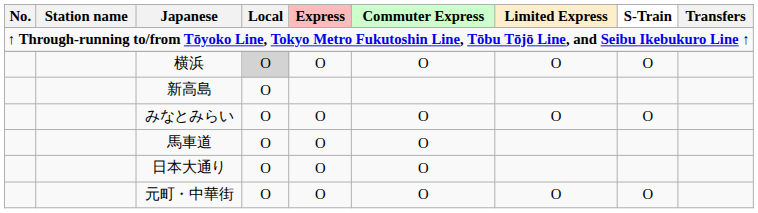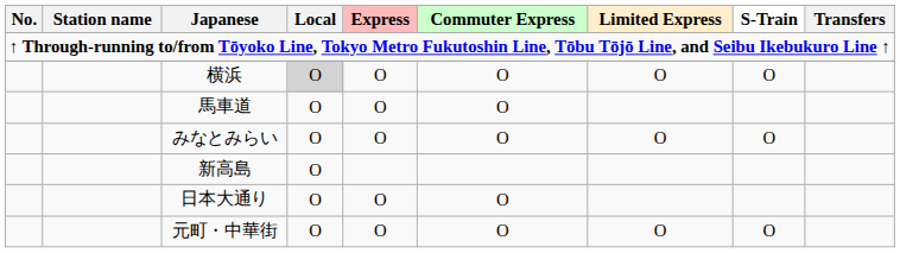 <table class="wikitable" style="text-align:center;">
 <tr>
 <th>No.</th>
 <th>Station name</th>
 <th>Japanese</th>
 <th>Local</th>
 <th style="background:#ffbbbb">Express</th>
 <th style="background:#ccffcc">Commuter Express</th>
 <th style="background:#ffeecc">Limited Express</th>
 <th style="background:white">S-Train</th>
 <th>Transfers</th>
 </tr>
 <tr>
 <td colspan=9><strong>↑ Through-running to/from  <a href='#'>Tōyoko Line</a>,  <a href='#'>Tokyo Metro Fukutoshin Line</a>,  <a href='#'>Tōbu Tōjō Line</a>, and  <a href='#'>Seibu Ikebukuro Line</a> ↑</strong></td>
 </tr>
 <tr>
 </tr>
 <tr>
 <td></td>
 <td style="text-align:left;"></td>
 <td>横浜</td>
 <td style="background: lightgrey;">O</td>
 <td>O</td>
 <td>O</td>
 <td>O</td>
 <td>O</td>
 <td></td>
 </tr>
 <tr>
 <td></td>
 <td style="text-align:left;"></td>
-<td>新高島</td>
+<td>馬車道</td>
+<td>O</td>
+<td>O</td>
 <td>O</td>
 <td></td>
 <td></td>
-<td></td>
-<td></td>
-<td style="text-align:left;"></td>
+<td style="text-align:left;"><br></td>
 </tr>
 <tr>
 <td></td>
 <td style="text-align:left;"></td>
 <td>みなとみらい</td>
 <td>O</td>
 <td>O</td>
 <td>O</td>
 <td>O</td>
 <td>O</td>
 <td style="text-align:left;"></td>
 </tr>
 <tr>
 <td></td>
 <td style="text-align:left;"></td>
-<td>馬車道</td>
-<td>O</td>
-<td>O</td>
+<td>新高島</td>
 <td>O</td>
 <td></td>
 <td></td>
-<td style="text-align:left;"><br></td>
+<td></td>
+<td></td>
+<td style="text-align:left;"></td>
 </tr>
 <tr>
 <td></td>
 <td style="text-align:left;"></td>
 <td>日本大通り</td>
 <td>O</td>
 <td>O</td>
 <td>O</td>
 <td></td>
 <td></td>
 <td style="text-align:left;"></td>
 </tr>
 <tr>
 <td></td>
 <td style="text-align:left;"></td>
 <td>元町・中華街</td>
 <td>O</td>
 <td>O</td>
 <td>O</td>
 <td>O</td>
 <td>O</td>
 <td style="text-align:left;"></td>
 </tr>
 </table>
